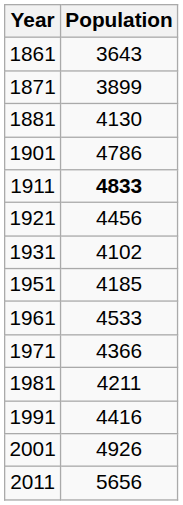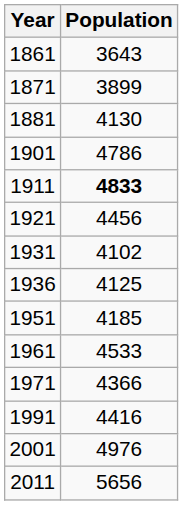 <table class="wikitable sortable">
 <tr>
 <th>Year</th>
 <th>Population</th>
 </tr>
 <tr>
 <td style="text-align:center;">1861</td>
 <td style="text-align:center;">3643</td>
 </tr>
 <tr>
 <td style="text-align:center;">1871</td>
 <td style="text-align:center;">3899</td>
 </tr>
 <tr>
 <td style="text-align:center;">1881</td>
 <td style="text-align:center;">4130</td>
 </tr>
 <tr>
 <td style="text-align:center;">1901</td>
 <td style="text-align:center;">4786</td>
 </tr>
 <tr>
 <td style="text-align:center;">1911</td>
 <td style="text-align:center;"><strong>4833</strong></td>
 </tr>
 <tr>
 <td style="text-align:center;">1921</td>
 <td style="text-align:center;">4456</td>
 </tr>
 <tr>
 <td style="text-align:center;">1931</td>
 <td style="text-align:center;">4102</td>
 </tr>
 <tr>
+<td style="text-align:center;">1936</td>
+<td style="text-align:center;">4125</td>
+</tr>
+<tr>
 <td style="text-align:center;">1951</td>
 <td style="text-align:center;">4185</td>
 </tr>
 <tr>
 <td style="text-align:center;">1961</td>
 <td style="text-align:center;">4533</td>
 </tr>
 <tr>
 <td style="text-align:center;">1971</td>
 <td style="text-align:center;">4366</td>
 </tr>
 <tr>
-<td style="text-align:center;">1981</td>
-<td style="text-align:center;">4211</td>
-</tr>
-<tr>
 <td style="text-align:center;">1991</td>
 <td style="text-align:center;">4416</td>
 </tr>
 <tr>
 <td style="text-align:center;">2001</td>
-<td style="text-align:center;">4926</td>
+<td style="text-align:center;">4976</td>
 </tr>
 <tr>
 <td style="text-align:center;">2011</td>
 <td style="text-align:center;">5656</td>
 </tr>
 </table>
